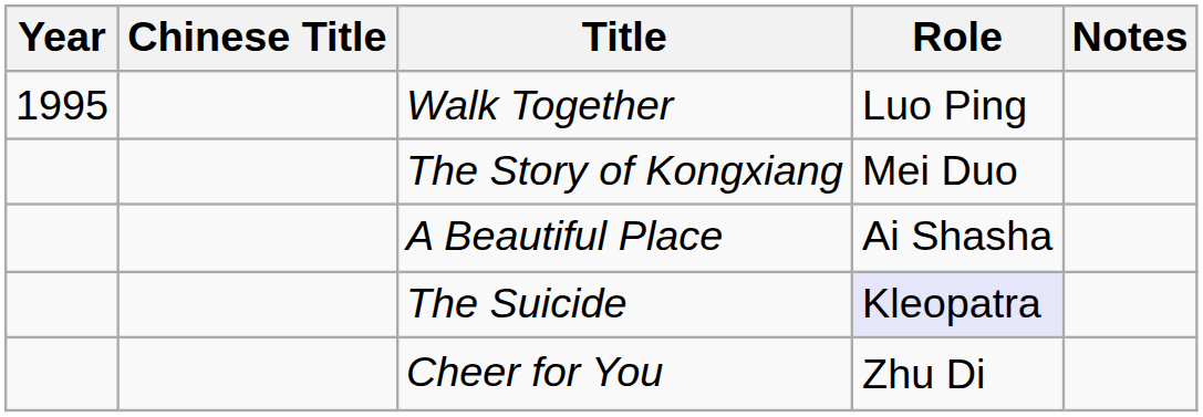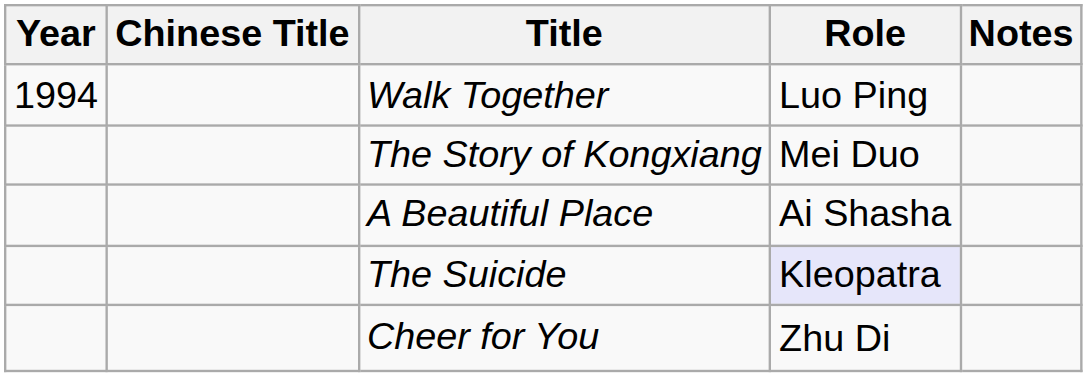 <table class="wikitable">
 <tr>
 <th>Year</th>
 <th>Chinese Title</th>
 <th>Title</th>
 <th>Role</th>
 <th>Notes</th>
 </tr>
 <tr>
-<td>1995</td>
+<td>1994</td>
 <td></td>
 <td><em>Walk Together</em></td>
 <td>Luo Ping</td>
 <td></td>
 </tr>
 <tr>
 <td></td>
 <td></td>
 <td><em>The Story of Kongxiang</em></td>
 <td>Mei Duo</td>
 <td></td>
 </tr>
 <tr>
 <td></td>
 <td></td>
 <td><em>A Beautiful Place</em></td>
 <td>Ai Shasha</td>
 <td></td>
 </tr>
 <tr>
 <td></td>
 <td></td>
 <td><em>The Suicide</em></td>
 <td style="background: lavender;">Kleopatra</td>
 <td></td>
 </tr>
 <tr>
 <td></td>
 <td></td>
 <td><em>Cheer for You</em>　</td>
 <td>Zhu Di</td>
 <td></td>
 </tr>
 </table>
